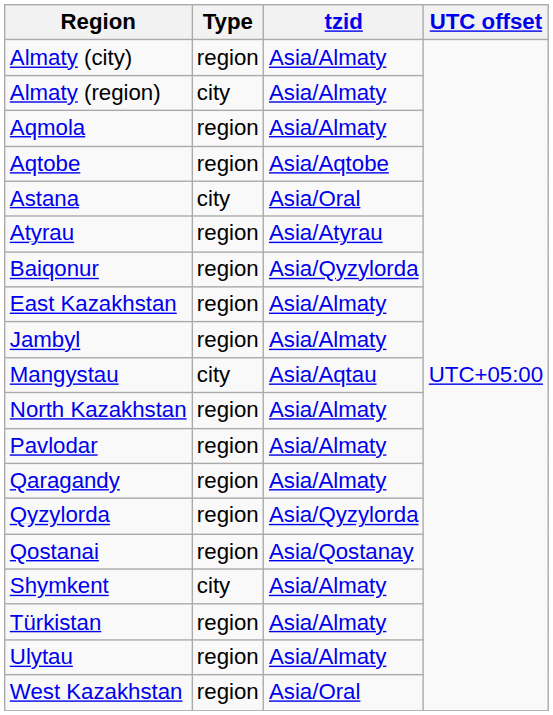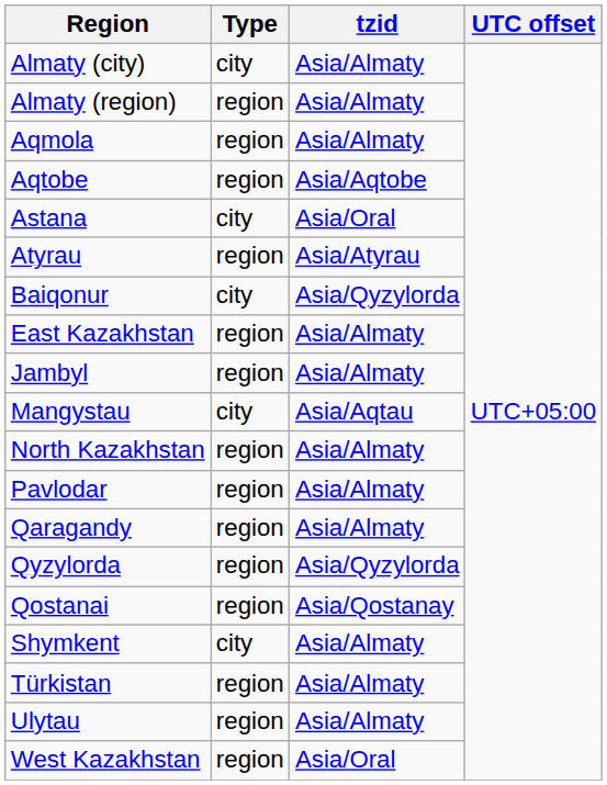 <table class="wikitable sortable">
 <tr>
 <th>Region</th>
 <th>Type</th>
 <th><a href='#'>tzid</a></th>
 <th><a href='#'>UTC offset</a></th>
 </tr>
 <tr>
 <td><a href='#'>Almaty</a> (city)</td>
-<td>region</td>
+<td>city</td>
 <td><a href='#'>Asia/Almaty</a></td>
 <td rowspan="19"><a href='#'>UTC+05:00</a></td>
 </tr>
 <tr>
 <td><a href='#'>Almaty</a> (region)</td>
-<td>city</td>
+<td>region</td>
 <td><a href='#'>Asia/Almaty</a></td>
 </tr>
 <tr>
 <td><a href='#'>Aqmola</a></td>
 <td>region</td>
 <td><a href='#'>Asia/Almaty</a></td>
 </tr>
 <tr>
 <td><a href='#'>Aqtobe</a></td>
 <td>region</td>
 <td><a href='#'>Asia/Aqtobe</a></td>
 </tr>
 <tr>
 <td><a href='#'>Astana</a></td>
 <td>city</td>
 <td><a href='#'>Asia/Oral</a></td>
 </tr>
 <tr>
 <td><a href='#'>Atyrau</a></td>
 <td>region</td>
 <td><a href='#'>Asia/Atyrau</a></td>
 </tr>
 <tr>
 <td><a href='#'>Baiqonur</a></td>
-<td>region</td>
+<td>city</td>
 <td><a href='#'>Asia/Qyzylorda</a></td>
 </tr>
 <tr>
 <td><a href='#'>East Kazakhstan</a></td>
 <td>region</td>
 <td><a href='#'>Asia/Almaty</a></td>
 </tr>
 <tr>
 <td><a href='#'>Jambyl</a></td>
 <td>region</td>
 <td><a href='#'>Asia/Almaty</a></td>
 </tr>
 <tr>
 <td><a href='#'>Mangystau</a></td>
 <td>city</td>
 <td><a href='#'>Asia/Aqtau</a></td>
 </tr>
 <tr>
 <td><a href='#'>North Kazakhstan</a></td>
 <td>region</td>
 <td><a href='#'>Asia/Almaty</a></td>
 </tr>
 <tr>
 <td><a href='#'>Pavlodar</a></td>
 <td>region</td>
 <td><a href='#'>Asia/Almaty</a></td>
 </tr>
 <tr>
 <td><a href='#'>Qaragandy</a></td>
 <td>region</td>
 <td><a href='#'>Asia/Almaty</a></td>
 </tr>
 <tr>
 <td><a href='#'>Qyzylorda</a></td>
 <td>region</td>
 <td><a href='#'>Asia/Qyzylorda</a></td>
 </tr>
 <tr>
 <td><a href='#'>Qostanai</a></td>
 <td>region</td>
 <td><a href='#'>Asia/Qostanay</a></td>
 </tr>
 <tr>
 <td><a href='#'>Shymkent</a></td>
 <td>city</td>
 <td><a href='#'>Asia/Almaty</a></td>
 </tr>
 <tr>
 <td><a href='#'>Türkistan</a></td>
 <td>region</td>
 <td><a href='#'>Asia/Almaty</a></td>
 </tr>
 <tr>
 <td><a href='#'>Ulytau</a></td>
 <td>region</td>
 <td><a href='#'>Asia/Almaty</a></td>
 </tr>
 <tr>
 <td><a href='#'>West Kazakhstan</a></td>
 <td>region</td>
 <td><a href='#'>Asia/Oral</a></td>
 </tr>
 </table>
